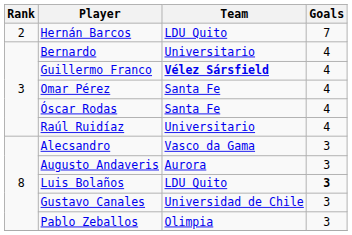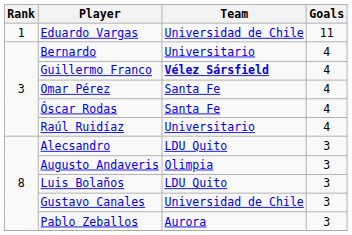 <table class="wikitable">
 <tr>
 <th>Rank</th>
 <th>Player</th>
 <th>Team</th>
 <th>Goals</th>
 </tr>
 <tr>
-<td align=center rowspan=1>2</td>
-<td> <a href='#'>Hernán Barcos</a></td>
-<td> <a href='#'>LDU Quito</a></td>
-<td align=center>7</td>
+<td align=center rowspan=1>1</td>
+<td> <a href='#'>Eduardo Vargas</a></td>
+<td> <a href='#'>Universidad de Chile</a></td>
+<td align=center>11</td>
 </tr>
 <tr>
 <td align=center rowspan=5>3</td>
 <td> <a href='#'>Bernardo</a></td>
 <td> <a href='#'>Universitario</a></td>
 <td align=center>4</td>
 </tr>
 <tr>
 <td> <a href='#'>Guillermo Franco</a></td>
 <td><strong> <a href='#'>Vélez Sársfield</a></strong></td>
 <td align=center>4</td>
 </tr>
 <tr>
 <td> <a href='#'>Omar Pérez</a></td>
 <td> <a href='#'>Santa Fe</a></td>
 <td align=center>4</td>
 </tr>
 <tr>
 <td> <a href='#'>Óscar Rodas</a></td>
 <td> <a href='#'>Santa Fe</a></td>
 <td align=center>4</td>
 </tr>
 <tr>
 <td> <a href='#'>Raúl Ruidíaz</a></td>
 <td> <a href='#'>Universitario</a></td>
 <td align=center>4</td>
 </tr>
 <tr>
 <td align=center rowspan=5>8</td>
 <td> <a href='#'>Alecsandro</a></td>
-<td> <a href='#'>Vasco da Gama</a></td>
+<td> <a href='#'>LDU Quito</a></td>
 <td align=center>3</td>
 </tr>
 <tr>
 <td> <a href='#'>Augusto Andaveris</a></td>
-<td> <a href='#'>Aurora</a></td>
+<td> <a href='#'>Olimpia</a></td>
 <td align=center>3</td>
 </tr>
 <tr>
 <td> <a href='#'>Luis Bolaños</a></td>
 <td> <a href='#'>LDU Quito</a></td>
-<td align=center><strong>3</strong></td>
+<td align=center>3</td>
 </tr>
 <tr>
 <td> <a href='#'>Gustavo Canales</a></td>
 <td> <a href='#'>Universidad de Chile</a></td>
 <td align=center>3</td>
 </tr>
 <tr>
 <td> <a href='#'>Pablo Zeballos</a></td>
-<td> <a href='#'>Olimpia</a></td>
+<td> <a href='#'>Aurora</a></td>
 <td align=center>3</td>
 </tr>
 <tr>
 </tr>
 </table>
